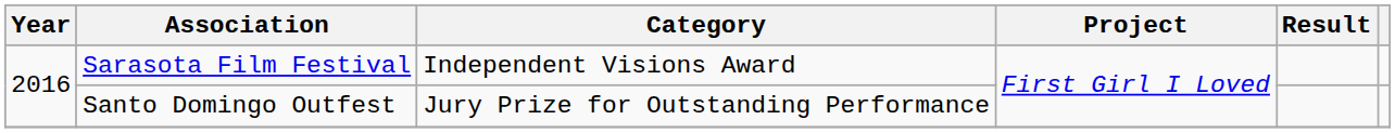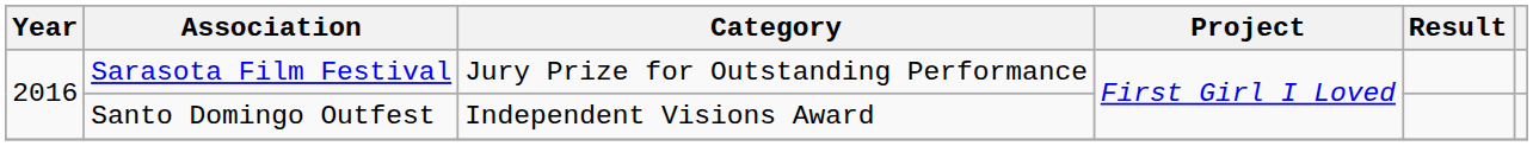 <table class="wikitable">
 <tr>
 <th>Year</th>
 <th>Association</th>
 <th>Category</th>
 <th>Project</th>
 <th>Result</th>
 <th></th>
 </tr>
 <tr>
 <td rowspan="2">2016</td>
 <td><a href='#'>Sarasota Film Festival</a></td>
-<td>Independent Visions Award</td>
+<td>Jury Prize for Outstanding Performance</td>
 <td rowspan="2"><em><a href='#'>First Girl I Loved</a></em></td>
 <td></td>
 <td></td>
 </tr>
 <tr>
 <td>Santo Domingo Outfest</td>
-<td>Jury Prize for Outstanding Performance</td>
+<td>Independent Visions Award</td>
 <td></td>
 <td></td>
 </tr>
 <tr>
 </tr>
 </table>
